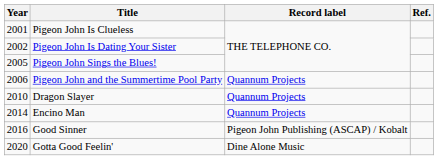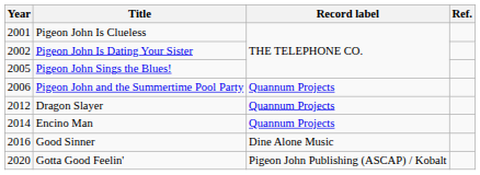 <table class="wikitable">
 <tr>
 <th>Year</th>
 <th>Title</th>
 <th>Record label</th>
 <th>Ref.</th>
 </tr>
 <tr>
 <td>2001</td>
 <td>Pigeon John Is Clueless</td>
 <td rowspan="3">THE TELEPHONE CO.</td>
 <td></td>
 </tr>
 <tr>
 <td>2002</td>
 <td><a href='#'>Pigeon John Is Dating Your Sister</a></td>
 <td></td>
 </tr>
 <tr>
 <td>2005</td>
 <td><a href='#'>Pigeon John Sings the Blues!</a></td>
 <td></td>
 </tr>
 <tr>
 <td>2006</td>
 <td><a href='#'>Pigeon John and the Summertime Pool Party</a></td>
 <td><a href='#'>Quannum Projects</a></td>
 <td></td>
 </tr>
 <tr>
-<td>2010</td>
+<td>2012</td>
 <td>Dragon Slayer</td>
 <td><a href='#'>Quannum Projects</a></td>
 <td></td>
 </tr>
 <tr>
 <td>2014</td>
 <td>Encino Man</td>
 <td><a href='#'>Quannum Projects</a></td>
 <td></td>
 </tr>
 <tr>
 <td>2016</td>
 <td>Good Sinner</td>
-<td>Pigeon John Publishing (ASCAP) / Kobalt</td>
+<td>Dine Alone Music</td>
 <td></td>
 </tr>
 <tr>
 <td>2020</td>
 <td>Gotta Good Feelin'</td>
-<td>Dine Alone Music</td>
+<td>Pigeon John Publishing (ASCAP) / Kobalt</td>
 <td></td>
 </tr>
 </table>
